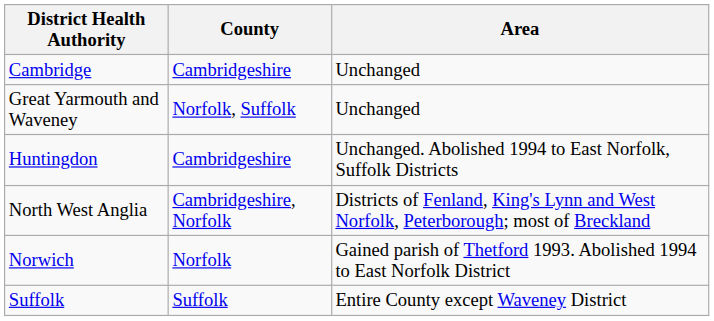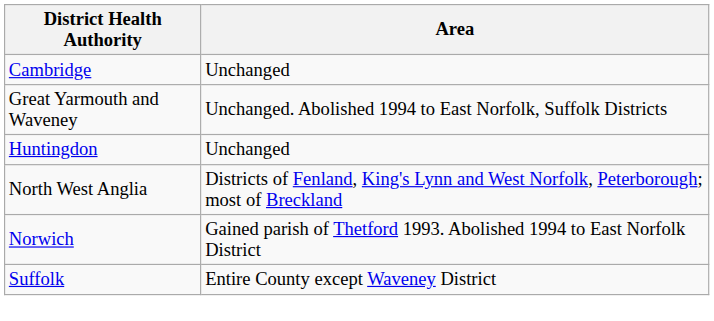 <table class="wikitable">
 <tr>
 <th>District Health Authority</th>
-<th>County</th>
 <th>Area</th>
 </tr>
 <tr>
 <td><a href='#'>Cambridge</a></td>
-<td><a href='#'>Cambridgeshire</a></td>
 <td>Unchanged</td>
 </tr>
 <tr>
 <td>Great Yarmouth and Waveney</td>
-<td><a href='#'>Norfolk</a>, <a href='#'>Suffolk</a></td>
+<td>Unchanged. Abolished 1994 to East Norfolk, Suffolk Districts</td>
+</tr>
+<tr>
+<td><a href='#'>Huntingdon</a></td>
 <td>Unchanged</td>
 </tr>
 <tr>
-<td><a href='#'>Huntingdon</a></td>
-<td><a href='#'>Cambridgeshire</a></td>
-<td>Unchanged. Abolished 1994 to East Norfolk, Suffolk Districts</td>
-</tr>
-<tr>
 <td>North West Anglia</td>
-<td><a href='#'>Cambridgeshire</a>, <a href='#'>Norfolk</a></td>
 <td>Districts of <a href='#'>Fenland</a>, <a href='#'>King's Lynn and West Norfolk</a>, <a href='#'>Peterborough</a>; most of  <a href='#'>Breckland</a></td>
 </tr>
 <tr>
 <td><a href='#'>Norwich</a></td>
-<td><a href='#'>Norfolk</a></td>
 <td>Gained parish of <a href='#'>Thetford</a> 1993. Abolished 1994 to East Norfolk District</td>
 </tr>
 <tr>
 <td><a href='#'>Suffolk</a></td>
-<td><a href='#'>Suffolk</a></td>
 <td>Entire County except <a href='#'>Waveney</a> District</td>
 </tr>
 </table>
